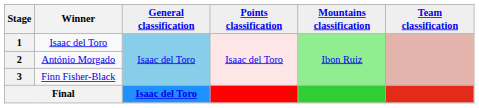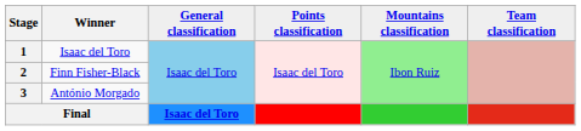 <table class="wikitable" style="text-align: center; font-size:smaller;">
 <tr>
 <th style="width:1%;">Stage</th>
 <th style="width:15%;">Winner</th>
 <th style="background:#efefef; width:15%;"><a href='#'>General classification</a><br></th>
 <th style="background:#efefef; width:15%;"><a href='#'>Points classification</a><br></th>
 <th style="background:#efefef; width:15%;"><a href='#'>Mountains classification</a><br></th>
 <th style="background:#efefef; width:15%;"><a href='#'>Team classification</a><br></th>
 </tr>
 <tr>
 <th>1</th>
 <td><a href='#'>Isaac del Toro</a></td>
 <td style="background:skyblue;" rowspan="3"><a href='#'>Isaac del Toro</a></td>
 <td style="background:#FFE6E6;" rowspan="3"><a href='#'>Isaac del Toro</a></td>
 <td style="background:lightgreen;" rowspan="3"><a href='#'>Ibon Ruiz</a></td>
 <td style="background:#E4B3AB;" rowspan="3"></td>
 </tr>
 <tr>
 <th>2</th>
-<td><a href='#'>António Morgado</a></td>
+<td><a href='#'>Finn Fisher-Black</a></td>
 </tr>
 <tr>
 <th>3</th>
-<td><a href='#'>Finn Fisher-Black</a></td>
+<td><a href='#'>António Morgado</a></td>
 </tr>
 <tr>
 <th colspan="2">Final</th>
 <th style="background:dodgerblue;"><a href='#'>Isaac del Toro</a></th>
 <th style="background:red;"></th>
 <th style="background:limegreen;"></th>
 <th style="background:#E42A19;"></th>
 </tr>
 </table>
